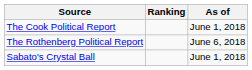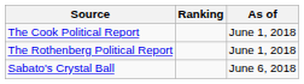 <table class="wikitable">
 <tr>
 <th>Source</th>
 <th>Ranking</th>
 <th>As of</th>
 </tr>
 <tr>
 <td><a href='#'>The Cook Political Report</a></td>
 <td></td>
 <td>June 1, 2018</td>
 </tr>
 <tr>
 <td><a href='#'>The Rothenberg Political Report</a></td>
 <td></td>
-<td>June 6, 2018</td>
+<td>June 1, 2018</td>
 </tr>
 <tr>
 <td><a href='#'>Sabato's Crystal Ball</a></td>
 <td></td>
-<td>June 1, 2018</td>
+<td>June 6, 2018</td>
 </tr>
 </table>
